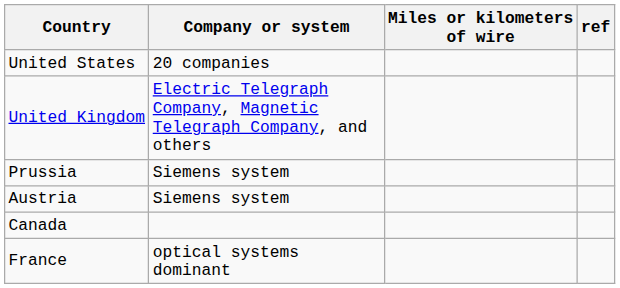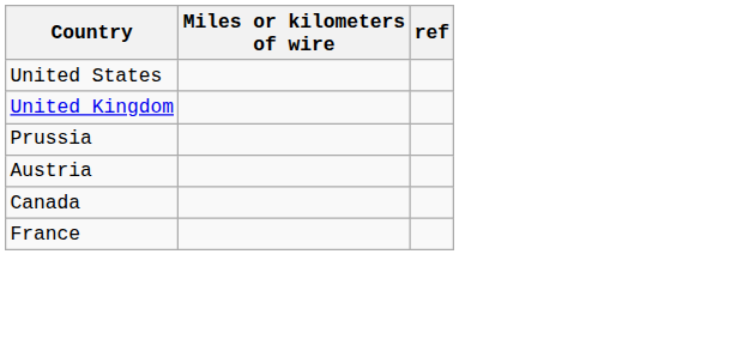 <table class="wikitable">
 <tr>
 <th>Country</th>
-<th style="width: 14em;">Company or system</th>
 <th>Miles or kilometers<br>of wire</th>
 <th>ref</th>
 </tr>
 <tr>
 <td>United States</td>
-<td>20 companies</td>
 <td></td>
 <td></td>
 </tr>
 <tr>
 <td><a href='#'>United Kingdom</a></td>
-<td><a href='#'>Electric Telegraph Company</a>, <a href='#'>Magnetic Telegraph Company</a>, and others</td>
 <td></td>
 <td></td>
 </tr>
 <tr>
 <td>Prussia</td>
-<td>Siemens system</td>
 <td></td>
 <td></td>
 </tr>
 <tr>
 <td>Austria</td>
-<td>Siemens system</td>
 <td></td>
 <td></td>
 </tr>
 <tr>
 <td>Canada</td>
 <td></td>
 <td></td>
-<td></td>
 </tr>
 <tr>
 <td>France</td>
-<td>optical systems dominant</td>
 <td></td>
 <td></td>
 </tr>
 </table>
